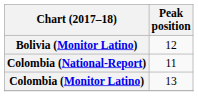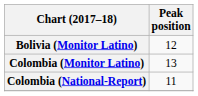 <table class="wikitable sortable plainrowheaders" style="text-align:center">
 <tr>
 <th scope="col">Chart (2017–18)</th>
 <th scope="col">Peak<br> position</th>
 </tr>
 <tr>
 <th scope="row">Bolivia (<a href='#'>Monitor Latino</a>)</th>
 <td style="text-align:center">12</td>
 </tr>
 <tr>
+<th scope="row">Colombia (<a href='#'>Monitor Latino</a>)</th>
+<td style="text-align:center">13</td>
+</tr>
+<tr>
 <th scope="row">Colombia (<a href='#'>National-Report</a>)</th>
 <td style="text-align:center">11</td>
-</tr>
-<tr>
-<th scope="row">Colombia (<a href='#'>Monitor Latino</a>)</th>
-<td style="text-align:center">13</td>
 </tr>
 <tr>
 </tr>
 <tr>
 </tr>
 <tr>
 </tr>
 <tr>
 </tr>
 <tr>
 </tr>
 </table>
